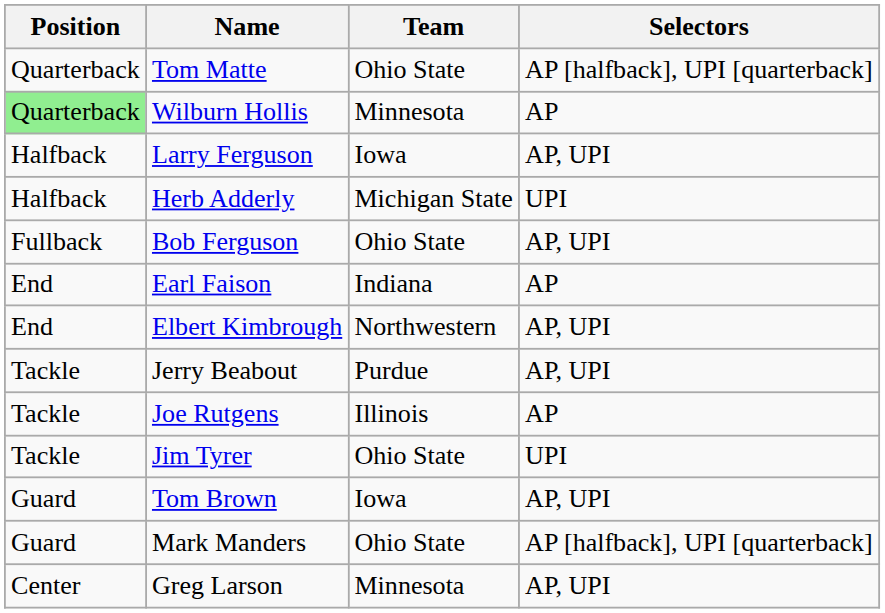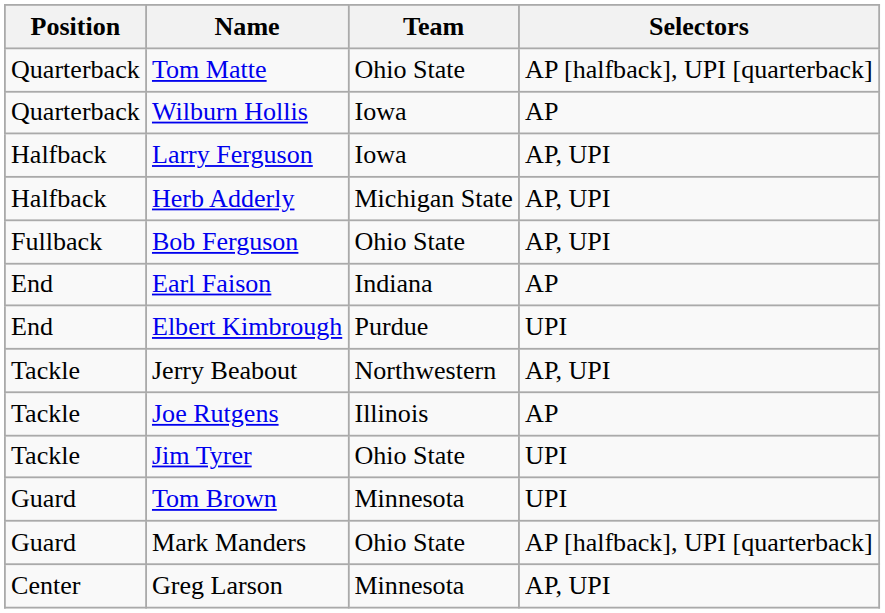 <table class="wikitable" style="font-size: 90%">
 <tr>
 <th>Position</th>
 <th>Name</th>
 <th>Team</th>
 <th>Selectors</th>
 </tr>
 <tr>
 <td>Quarterback</td>
 <td><a href='#'>Tom Matte</a></td>
 <td>Ohio State</td>
 <td>AP [halfback], UPI [quarterback]</td>
 </tr>
 <tr>
-<td style="background: lightgreen;">Quarterback</td>
+<td>Quarterback</td>
 <td><a href='#'>Wilburn Hollis</a></td>
-<td>Minnesota</td>
+<td>Iowa</td>
 <td>AP</td>
 </tr>
 <tr>
 <td>Halfback</td>
 <td><a href='#'>Larry Ferguson</a></td>
 <td>Iowa</td>
 <td>AP, UPI</td>
 </tr>
 <tr>
 <td>Halfback</td>
 <td><a href='#'>Herb Adderly</a></td>
 <td>Michigan State</td>
-<td>UPI</td>
+<td>AP, UPI</td>
 </tr>
 <tr>
 <td>Fullback</td>
 <td><a href='#'>Bob Ferguson</a></td>
 <td>Ohio State</td>
 <td>AP, UPI</td>
 </tr>
 <tr>
 <td>End</td>
 <td><a href='#'>Earl Faison</a></td>
 <td>Indiana</td>
 <td>AP</td>
 </tr>
 <tr>
 <td>End</td>
 <td><a href='#'>Elbert Kimbrough</a></td>
-<td>Northwestern</td>
-<td>AP, UPI</td>
+<td>Purdue</td>
+<td>UPI</td>
 </tr>
 <tr>
 <td>Tackle</td>
 <td>Jerry Beabout</td>
-<td>Purdue</td>
+<td>Northwestern</td>
 <td>AP, UPI</td>
 </tr>
 <tr>
 <td>Tackle</td>
 <td><a href='#'>Joe Rutgens</a></td>
 <td>Illinois</td>
 <td>AP</td>
 </tr>
 <tr>
 <td>Tackle</td>
 <td><a href='#'>Jim Tyrer</a></td>
 <td>Ohio State</td>
 <td>UPI</td>
 </tr>
 <tr>
 <td>Guard</td>
 <td><a href='#'>Tom Brown</a></td>
-<td>Iowa</td>
-<td>AP, UPI</td>
+<td>Minnesota</td>
+<td>UPI</td>
 </tr>
 <tr>
 <td>Guard</td>
 <td>Mark Manders</td>
 <td>Ohio State</td>
 <td>AP [halfback], UPI [quarterback]</td>
 </tr>
 <tr>
 <td>Center</td>
 <td>Greg Larson</td>
 <td>Minnesota</td>
 <td>AP, UPI</td>
 </tr>
 </table>
